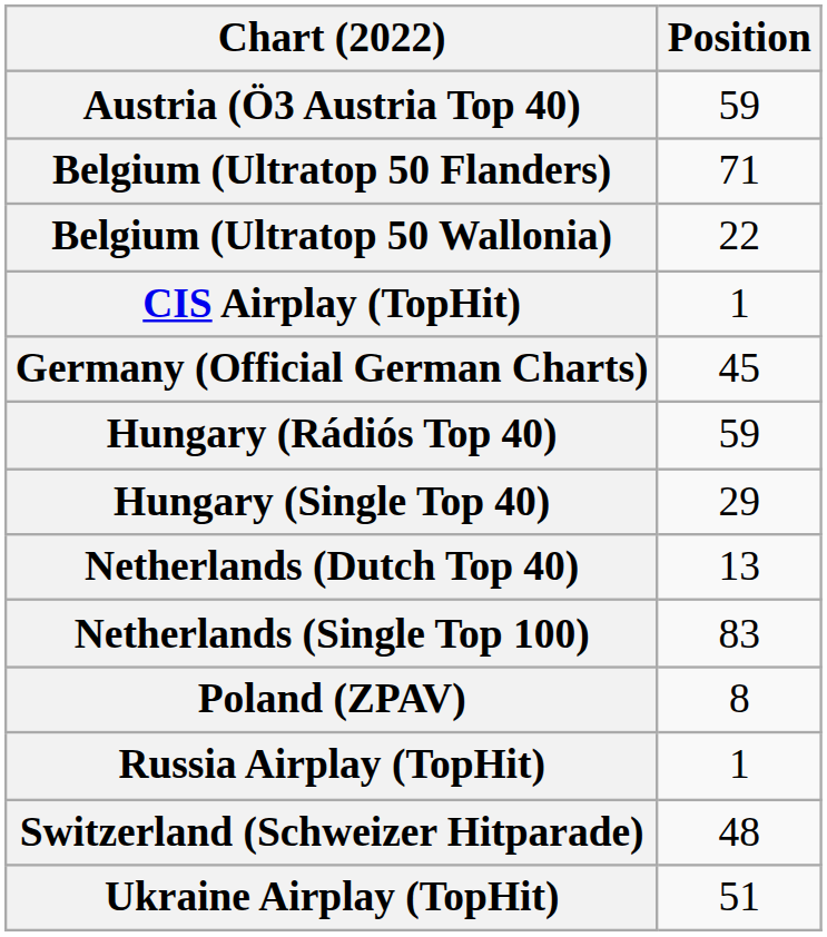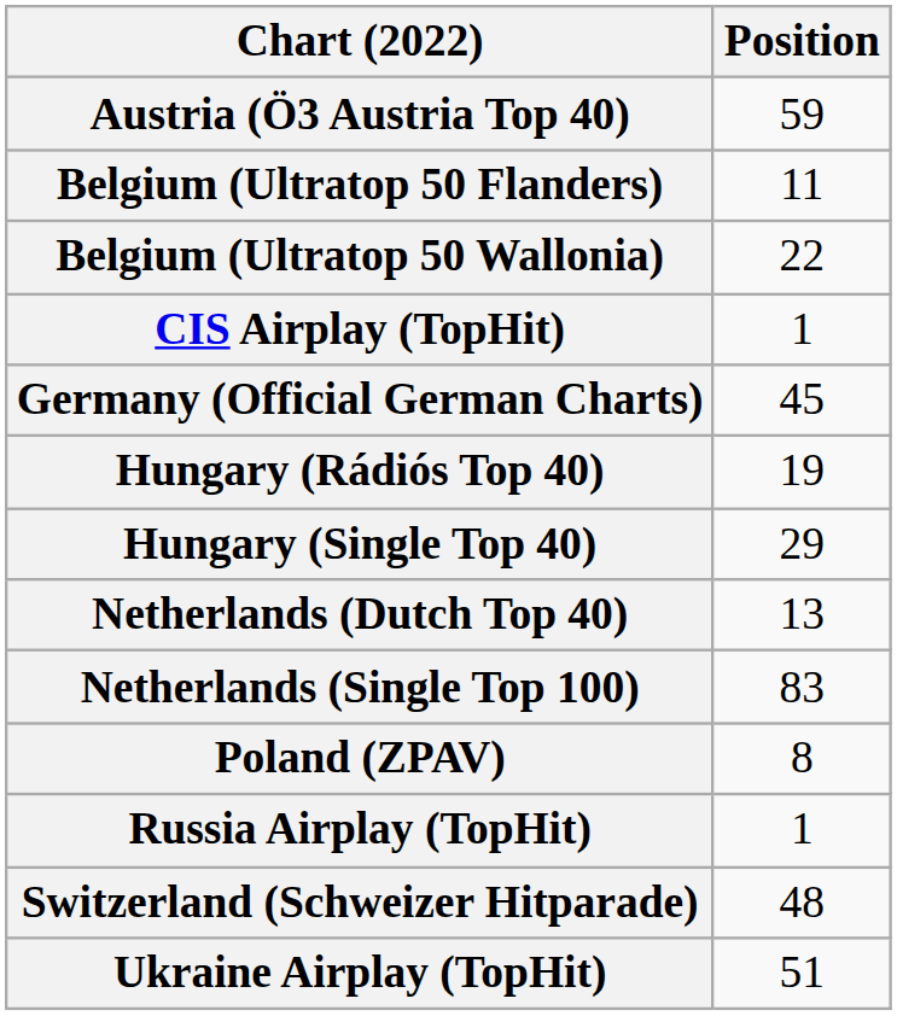 <table class="wikitable sortable plainrowheaders" style="text-align:center">
 <tr>
 <th scope="col">Chart (2022)</th>
 <th scope="col">Position</th>
 </tr>
 <tr>
 <th scope="row">Austria (Ö3 Austria Top 40)</th>
 <td>59</td>
 </tr>
 <tr>
 <th scope="row">Belgium (Ultratop 50 Flanders)</th>
-<td>71</td>
+<td>11</td>
 </tr>
 <tr>
 <th scope="row">Belgium (Ultratop 50 Wallonia)</th>
 <td>22</td>
 </tr>
 <tr>
 <th scope="row"><a href='#'>CIS</a> Airplay (TopHit)</th>
 <td>1</td>
 </tr>
 <tr>
 <th scope="row">Germany (Official German Charts)</th>
 <td>45</td>
 </tr>
 <tr>
 <th scope="row">Hungary (Rádiós Top 40)</th>
-<td>59</td>
+<td>19</td>
 </tr>
 <tr>
 <th scope="row">Hungary (Single Top 40)</th>
 <td>29</td>
 </tr>
 <tr>
 <th scope="row">Netherlands (Dutch Top 40)</th>
 <td>13</td>
 </tr>
 <tr>
 <th scope="row">Netherlands (Single Top 100)</th>
 <td>83</td>
 </tr>
 <tr>
 <th scope="row">Poland (ZPAV)</th>
 <td>8</td>
 </tr>
 <tr>
 <th scope="row">Russia Airplay (TopHit)</th>
 <td>1</td>
 </tr>
 <tr>
 <th scope="row">Switzerland (Schweizer Hitparade)</th>
 <td>48</td>
 </tr>
 <tr>
 <th scope="row">Ukraine Airplay (TopHit)</th>
 <td>51</td>
 </tr>
 </table>
